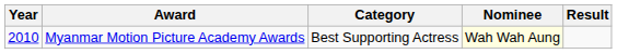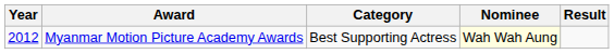 <table class="wikitable">
 <tr>
 <th>Year</th>
 <th>Award</th>
 <th>Category</th>
 <th>Nominee</th>
 <th>Result</th>
 </tr>
 <tr>
-<td><a href='#'>2010</a></td>
+<td><a href='#'>2012</a></td>
 <td><a href='#'>Myanmar Motion Picture Academy Awards</a></td>
 <td>Best Supporting Actress</td>
 <td style="background: lightyellow;">Wah Wah Aung</td>
 <td></td>
 </tr>
 </table>
